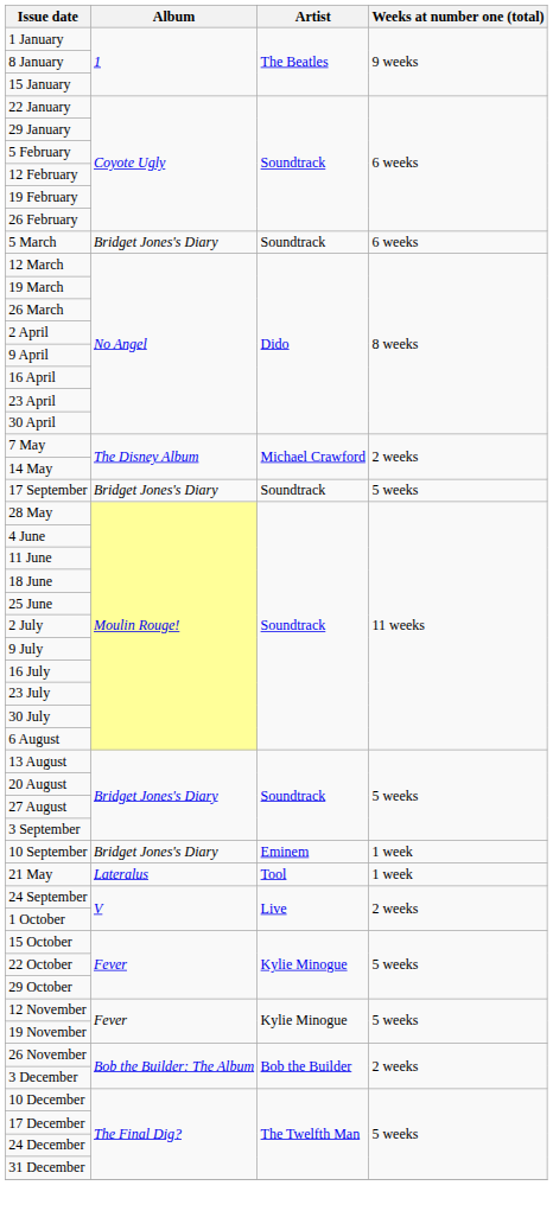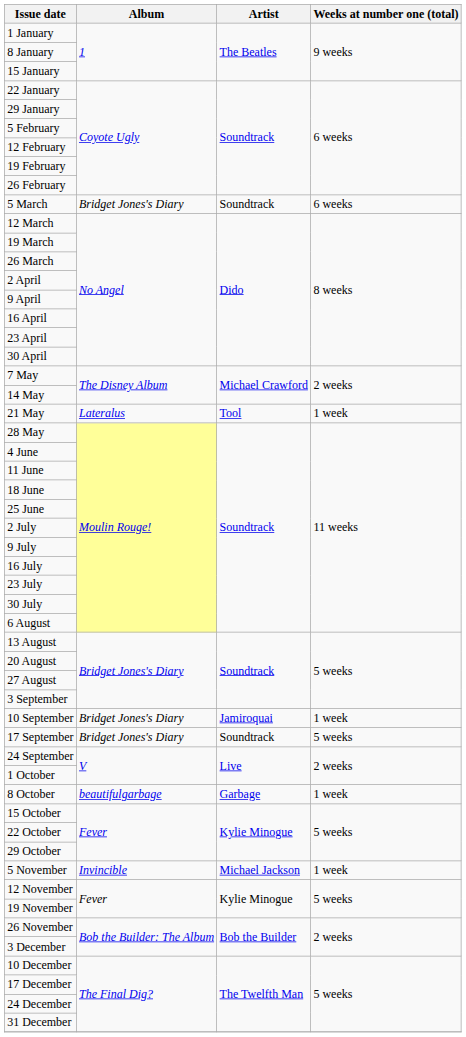 <table class=wikitable>
 <tr>
 <th>Issue date</th>
 <th>Album</th>
 <th>Artist</th>
 <th>Weeks at number one (total)</th>
 </tr>
 <tr>
 <td>1 January</td>
 <td rowspan="3"><em><a href='#'>1</a></em></td>
 <td rowspan="3"><a href='#'>The Beatles</a></td>
 <td rowspan="3">9 weeks</td>
 </tr>
 <tr>
 <td>8 January</td>
 </tr>
 <tr>
 <td>15 January</td>
 </tr>
 <tr>
 <td>22 January</td>
 <td rowspan="6"><em><a href='#'>Coyote Ugly</a></em></td>
 <td rowspan="6"><a href='#'>Soundtrack</a></td>
 <td rowspan="6">6 weeks</td>
 </tr>
 <tr>
 <td>29 January</td>
 </tr>
 <tr>
 <td>5 February</td>
 </tr>
 <tr>
 <td>12 February</td>
 </tr>
 <tr>
 <td>19 February</td>
 </tr>
 <tr>
 <td>26 February</td>
 </tr>
 <tr>
 <td>5 March</td>
 <td><em>Bridget Jones's Diary</em></td>
 <td>Soundtrack</td>
 <td>6 weeks</td>
 </tr>
 <tr>
 <td>12 March</td>
 <td rowspan="8"><em><a href='#'>No Angel</a></em></td>
 <td rowspan="8"><a href='#'>Dido</a></td>
 <td rowspan="8">8 weeks</td>
 </tr>
 <tr>
 <td>19 March</td>
 </tr>
 <tr>
 <td>26 March</td>
 </tr>
 <tr>
 <td>2 April</td>
 </tr>
 <tr>
 <td>9 April</td>
 </tr>
 <tr>
 <td>16 April</td>
 </tr>
 <tr>
 <td>23 April</td>
 </tr>
 <tr>
 <td>30 April</td>
 </tr>
 <tr>
 <td>7 May</td>
 <td rowspan="2"><em><a href='#'>The Disney Album</a></em></td>
 <td rowspan="2"><a href='#'>Michael Crawford</a></td>
 <td rowspan="2">2 weeks</td>
 </tr>
 <tr>
 <td>14 May</td>
 </tr>
 <tr>
-<td>17 September</td>
-<td><em>Bridget Jones's Diary</em></td>
-<td>Soundtrack</td>
-<td>5 weeks</td>
+<td>21 May</td>
+<td><em><a href='#'>Lateralus</a></em></td>
+<td><a href='#'>Tool</a></td>
+<td>1 week</td>
 </tr>
 <tr>
 <td>28 May</td>
 <td bgcolor=#FFFF99 rowspan="11"><em><a href='#'>Moulin Rouge!</a></em></td>
 <td rowspan="11"><a href='#'>Soundtrack</a></td>
 <td rowspan="11">11 weeks</td>
 </tr>
 <tr>
 <td>4 June</td>
 </tr>
 <tr>
 <td>11 June</td>
 </tr>
 <tr>
 <td>18 June</td>
 </tr>
 <tr>
 <td>25 June</td>
 </tr>
 <tr>
 <td>2 July</td>
 </tr>
 <tr>
 <td>9 July</td>
 </tr>
 <tr>
 <td>16 July</td>
 </tr>
 <tr>
 <td>23 July</td>
 </tr>
 <tr>
 <td>30 July</td>
 </tr>
 <tr>
 <td>6 August</td>
 </tr>
 <tr>
 <td>13 August</td>
 <td rowspan="4"><em><a href='#'>Bridget Jones's Diary</a></em></td>
 <td rowspan="4"><a href='#'>Soundtrack</a></td>
 <td rowspan="4">5 weeks</td>
 </tr>
 <tr>
 <td>20 August</td>
 </tr>
 <tr>
 <td>27 August</td>
 </tr>
 <tr>
 <td>3 September</td>
 </tr>
 <tr>
 <td>10 September</td>
 <td><em>Bridget Jones's Diary</em></td>
-<td><a href='#'>Eminem</a></td>
+<td><a href='#'>Jamiroquai</a></td>
 <td>1 week</td>
 </tr>
 <tr>
-<td>21 May</td>
-<td><em><a href='#'>Lateralus</a></em></td>
-<td><a href='#'>Tool</a></td>
-<td>1 week</td>
+<td>17 September</td>
+<td><em>Bridget Jones's Diary</em></td>
+<td>Soundtrack</td>
+<td>5 weeks</td>
 </tr>
 <tr>
 <td>24 September</td>
 <td rowspan="2"><em><a href='#'>V</a></em></td>
 <td rowspan="2"><a href='#'>Live</a></td>
 <td rowspan="2">2 weeks</td>
 </tr>
 <tr>
 <td>1 October</td>
+</tr>
+<tr>
+<td>8 October</td>
+<td><em><a href='#'>beautifulgarbage</a></em></td>
+<td><a href='#'>Garbage</a></td>
+<td>1 week</td>
 </tr>
 <tr>
 <td>15 October</td>
 <td rowspan="3"><em><a href='#'>Fever</a></em></td>
 <td rowspan="3"><a href='#'>Kylie Minogue</a></td>
 <td rowspan="3">5 weeks</td>
 </tr>
 <tr>
 <td>22 October</td>
 </tr>
 <tr>
 <td>29 October</td>
+</tr>
+<tr>
+<td>5 November</td>
+<td><em><a href='#'>Invincible</a></em></td>
+<td><a href='#'>Michael Jackson</a></td>
+<td>1 week</td>
 </tr>
 <tr>
 <td>12 November</td>
 <td rowspan="2"><em>Fever</em></td>
 <td rowspan="2">Kylie Minogue</td>
 <td rowspan="2">5 weeks</td>
 </tr>
 <tr>
 <td>19 November</td>
 </tr>
 <tr>
 <td>26 November</td>
 <td rowspan="2"><em><a href='#'>Bob the Builder: The Album</a></em></td>
 <td rowspan="2"><a href='#'>Bob the Builder</a></td>
 <td rowspan="2">2 weeks</td>
 </tr>
 <tr>
 <td>3 December</td>
 </tr>
 <tr>
 <td>10 December</td>
 <td rowspan="4"><em><a href='#'>The Final Dig?</a></em></td>
 <td rowspan="4"><a href='#'>The Twelfth Man</a></td>
 <td rowspan="4">5 weeks</td>
 </tr>
 <tr>
 <td>17 December</td>
 </tr>
 <tr>
 <td>24 December</td>
 </tr>
 <tr>
 <td>31 December</td>
 </tr>
 <tr>
 </tr>
 </table>
